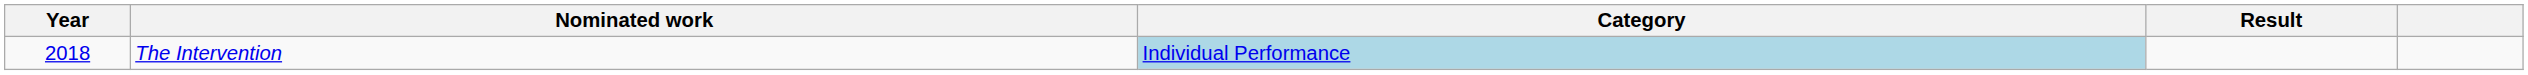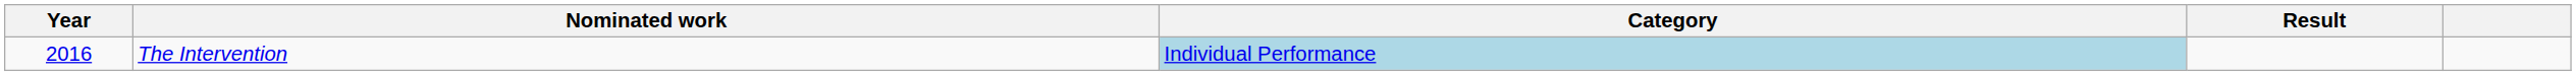 <table class="wikitable" style="width:100%;">
 <tr>
 <th style="width:5%;">Year</th>
 <th style="width:40%;">Nominated work</th>
 <th style="width:40%;">Category</th>
 <th style="width:10%;">Result</th>
 <th style="width:5%;"></th>
 </tr>
 <tr>
-<td style="text-align:center;"><a href='#'>2018</a></td>
+<td style="text-align:center;"><a href='#'>2016</a></td>
 <td><em><a href='#'>The Intervention</a></em></td>
 <td style="background: lightblue;"><a href='#'>Individual Performance</a></td>
 <td></td>
 <td style="text-align:center;"></td>
 </tr>
 </table>
